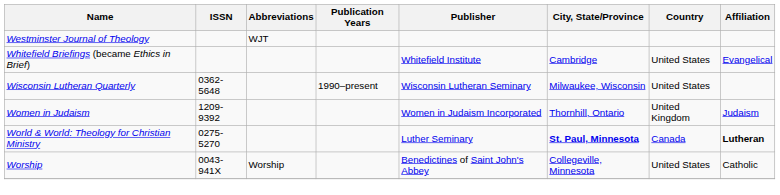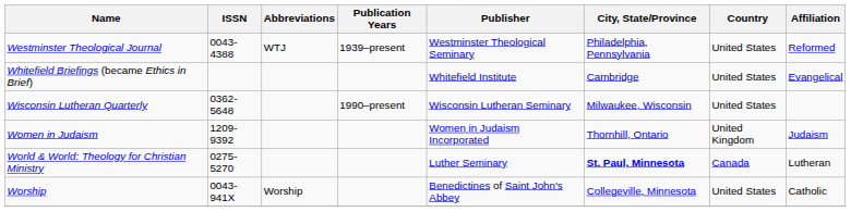 <table class="wikitable sortable" style="width: 100%;">
 <tr>
 <th>Name</th>
 <th>ISSN</th>
 <th>Abbreviations</th>
 <th>Publication Years</th>
 <th>Publisher</th>
 <th>City, State/Province</th>
 <th>Country</th>
 <th>Affiliation</th>
 </tr>
 <tr>
-<td><em><a href='#'>Westminster Journal of Theology</a></em></td>
-<td></td>
-<td>WJT</td>
-<td></td>
-<td></td>
-<td></td>
-<td></td>
-<td></td>
+<td><em><a href='#'>Westminster Theological Journal</a></em></td>
+<td>0043-4388</td>
+<td>WTJ</td>
+<td>1939–present</td>
+<td><a href='#'>Westminster Theological Seminary</a></td>
+<td><a href='#'>Philadelphia</a>, <a href='#'>Pennsylvania</a></td>
+<td>United States</td>
+<td><a href='#'>Reformed</a></td>
 </tr>
 <tr>
 <td><em><a href='#'>Whitefield Briefings</a></em> (became <em>Ethics in Brief</em>)</td>
 <td></td>
 <td></td>
 <td></td>
 <td><a href='#'>Whitefield Institute</a></td>
 <td><a href='#'>Cambridge</a></td>
 <td>United States</td>
 <td><a href='#'>Evangelical</a></td>
 </tr>
 <tr>
 <td><em><a href='#'>Wisconsin Lutheran Quarterly</a></em></td>
 <td>0362-5648</td>
 <td></td>
 <td>1990–present</td>
 <td><a href='#'>Wisconsin Lutheran Seminary</a></td>
 <td><a href='#'>Milwaukee, Wisconsin</a></td>
 <td>United States</td>
 <td></td>
 </tr>
 <tr>
 <td><em><a href='#'>Women in Judaism</a></em></td>
 <td>1209-9392</td>
 <td></td>
 <td></td>
 <td><a href='#'>Women in Judaism Incorporated</a></td>
 <td><a href='#'>Thornhill, Ontario</a></td>
 <td>United Kingdom</td>
 <td><a href='#'>Judaism</a></td>
 </tr>
 <tr>
 <td><em><a href='#'>World & World: Theology for Christian Ministry</a></em></td>
 <td>0275-5270</td>
 <td></td>
 <td></td>
 <td><a href='#'>Luther Seminary</a></td>
 <td><strong><a href='#'>St. Paul, Minnesota</a></strong></td>
 <td><a href='#'>Canada</a></td>
-<td><strong>Lutheran</strong></td>
+<td>Lutheran</td>
 </tr>
 <tr>
 <td><em><a href='#'>Worship</a></em></td>
 <td>0043-941X</td>
 <td>Worship</td>
 <td></td>
 <td><a href='#'>Benedictines</a> of <a href='#'>Saint John's Abbey</a></td>
 <td><a href='#'>Collegeville, Minnesota</a></td>
 <td>United States</td>
 <td>Catholic</td>
 </tr>
 <tr>
 </tr>
 </table>
